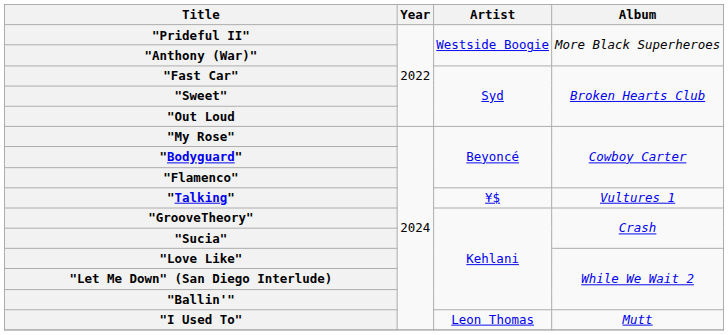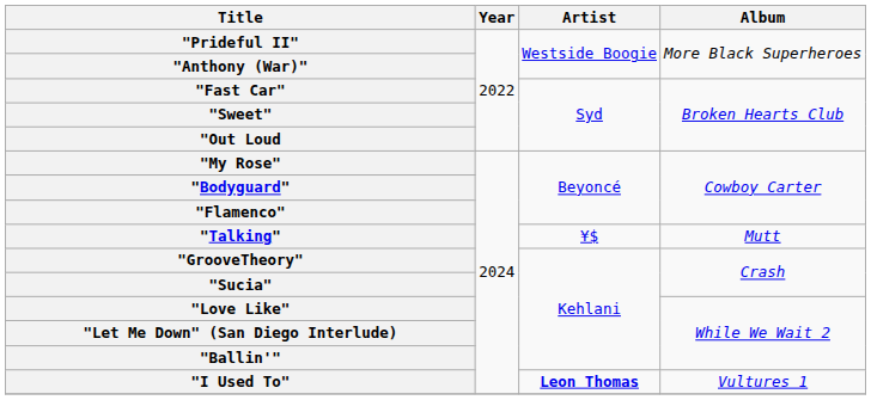 <table class="wikitable plainrowheaders" style="text-align:center;">
 <tr>
 <th scope="col" style="width:31em;">Title</th>
 <th scope="col">Year</th>
 <th scope="col">Artist</th>
 <th scope="col">Album</th>
 </tr>
 <tr>
 <th scope="row">"Prideful II"</th>
 <td rowspan="5">2022</td>
 <td rowspan="2"><a href='#'>Westside Boogie</a></td>
 <td rowspan="2"><em>More Black Superheroes</em></td>
 </tr>
 <tr>
 <th scope="row">"Anthony (War)"</th>
 </tr>
 <tr>
 <th scope="row">"Fast Car"</th>
 <td rowspan="3"><a href='#'>Syd</a></td>
 <td rowspan="3"><em><a href='#'>Broken Hearts Club</a></em></td>
 </tr>
 <tr>
 <th scope="row">"Sweet"</th>
 </tr>
 <tr>
 <th scope="row">"Out Loud </th>
 </tr>
 <tr>
 <th scope="row">"My Rose"</th>
 <td rowspan="10">2024</td>
 <td rowspan="3"><a href='#'>Beyoncé</a></td>
 <td rowspan="3"><em><a href='#'>Cowboy Carter</a></em></td>
 </tr>
 <tr>
 <th scope="row">"<a href='#'>Bodyguard</a>"</th>
 </tr>
 <tr>
 <th scope="row">"Flamenco"</th>
 </tr>
 <tr>
 <th scope="row">"<a href='#'>Talking</a>"</th>
 <td><a href='#'>¥$</a></td>
-<td><em><a href='#'>Vultures 1</a></em></td>
+<td><em><a href='#'>Mutt</a></em></td>
 </tr>
 <tr>
 <th scope="row">"GrooveTheory"</th>
 <td rowspan="5"><a href='#'>Kehlani</a></td>
 <td rowspan="2"><em><a href='#'>Crash</a></em></td>
 </tr>
 <tr>
 <th scope="row">"Sucia" </th>
 </tr>
 <tr>
 <th scope="row">"Love Like"</th>
 <td rowspan="3"><em><a href='#'>While We Wait 2</a></em></td>
 </tr>
 <tr>
 <th scope="row">"Let Me Down" (San Diego Interlude)</th>
 </tr>
 <tr>
 <th scope="row">"Ballin'"</th>
 </tr>
 <tr>
 <th scope="row">"I Used To" </th>
-<td><a href='#'>Leon Thomas</a></td>
-<td><em><a href='#'>Mutt</a></em></td>
+<td><strong><a href='#'>Leon Thomas</a></strong></td>
+<td><em><a href='#'>Vultures 1</a></em></td>
 </tr>
 <tr>
 </tr>
 </table>
